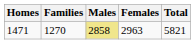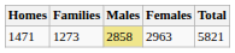 <table class="wikitable">
 <tr>
 <th>Homes</th>
 <th>Families</th>
 <th>Males</th>
 <th>Females</th>
 <th>Total</th>
 </tr>
 <tr>
 <td>1471</td>
-<td>1270</td>
+<td>1273</td>
 <td style="background: khaki;">2858</td>
 <td>2963</td>
 <td>5821</td>
 </tr>
 </table>
